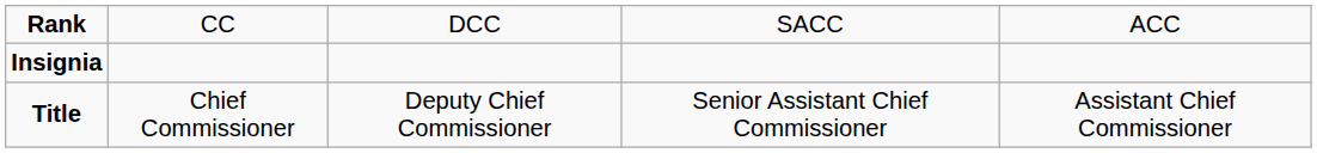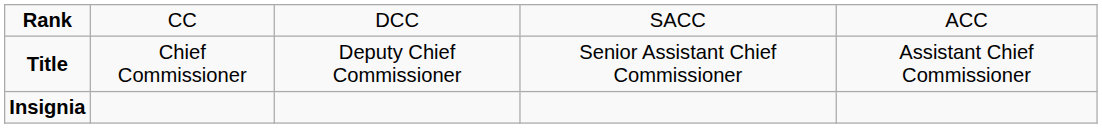 <table class="wikitable" style="text-align:center">
 <tr>
 <td><strong>Rank</strong></td>
 <td>CC</td>
 <td>DCC</td>
 <td>SACC</td>
 <td>ACC</td>
 </tr>
 <tr>
+<td><strong>Title</strong></td>
+<td>Chief Commissioner</td>
+<td>Deputy Chief Commissioner</td>
+<td>Senior Assistant Chief Commissioner</td>
+<td>Assistant Chief Commissioner</td>
+</tr>
+<tr>
 <td><strong>Insignia</strong></td>
 <td></td>
 <td></td>
 <td></td>
 <td></td>
 </tr>
-<tr>
-<td><strong>Title</strong></td>
-<td>Chief Commissioner</td>
-<td>Deputy Chief Commissioner</td>
-<td>Senior Assistant Chief Commissioner</td>
-<td>Assistant Chief Commissioner</td>
-</tr>
 </table>
